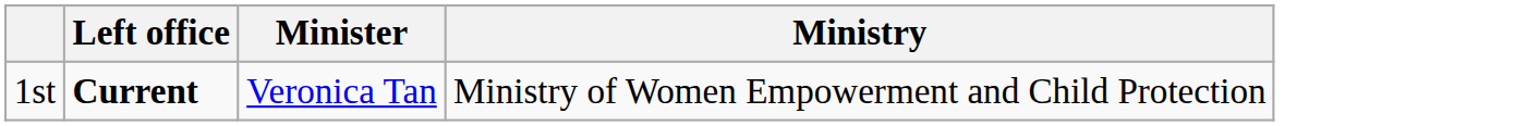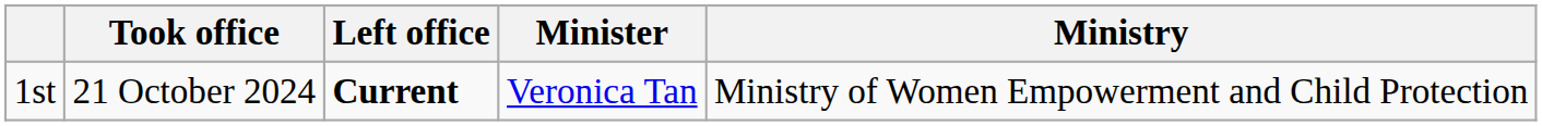 <table class="wikitable">
 <tr>
 <th></th>
+<th>Took office</th>
 <th>Left office</th>
 <th>Minister</th>
 <th>Ministry</th>
 </tr>
 <tr>
 <td>1st</td>
+<td>21 October 2024</td>
 <td><strong>Current</strong></td>
 <td><a href='#'>Veronica Tan</a></td>
 <td>Ministry of Women Empowerment and Child Protection</td>
 </tr>
 </table>
